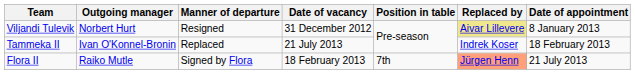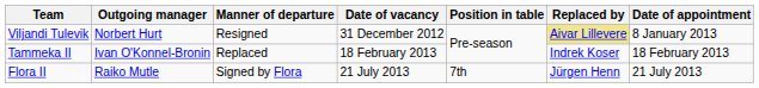 <table class="wikitable">
 <tr>
 <th>Team</th>
 <th>Outgoing manager</th>
 <th>Manner of departure</th>
 <th>Date of vacancy</th>
 <th>Position in table</th>
 <th>Replaced by</th>
 <th>Date of appointment</th>
 </tr>
 <tr>
 <td><a href='#'>Viljandi Tulevik</a></td>
 <td> <a href='#'>Norbert Hurt</a></td>
 <td>Resigned</td>
 <td>31 December 2012</td>
 <td rowspan=2>Pre-season</td>
 <td style="background: khaki;"> <a href='#'>Aivar Lillevere</a></td>
 <td>8 January 2013</td>
 </tr>
 <tr>
 <td><a href='#'>Tammeka II</a></td>
 <td> <a href='#'>Ivan O'Konnel-Bronin</a></td>
 <td>Replaced</td>
-<td>21 July 2013</td>
+<td>18 February 2013</td>
 <td> <a href='#'>Indrek Koser</a></td>
 <td>18 February 2013</td>
 </tr>
 <tr>
 <td><a href='#'>Flora II</a></td>
 <td> <a href='#'>Raiko Mutle</a></td>
 <td>Signed by <a href='#'>Flora</a></td>
-<td>18 February 2013</td>
+<td>21 July 2013</td>
 <td>7th</td>
-<td style="background: lightsalmon;"> <a href='#'>Jürgen Henn</a></td>
+<td> <a href='#'>Jürgen Henn</a></td>
 <td>21 July 2013</td>
 </tr>
 </table>
